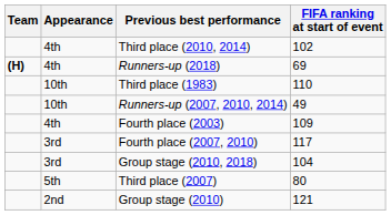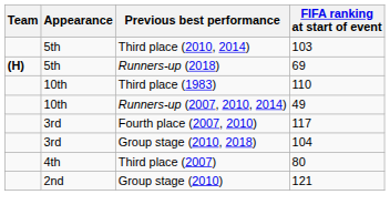 <table class="wikitable sortable" style="text-align: left;">
 <tr>
 <th>Team</th>
 <th data-sort-type="number">Appearance</th>
 <th>Previous best performance</th>
 <th><a href='#'>FIFA ranking</a><br>at start of event</th>
 </tr>
 <tr>
 <td></td>
-<td>4th</td>
+<td>5th</td>
 <td>Third place (<a href='#'>2010</a>, <a href='#'>2014</a>)</td>
-<td>102</td>
+<td>103</td>
 </tr>
 <tr>
 <td> <strong>(H)</strong></td>
-<td>4th</td>
+<td>5th</td>
 <td><em>Runners-up</em> (<a href='#'>2018</a>)</td>
 <td>69</td>
 </tr>
 <tr>
 <td></td>
 <td>10th</td>
 <td>Third place (<a href='#'>1983</a>)</td>
 <td>110</td>
 </tr>
 <tr>
 <td></td>
 <td>10th</td>
 <td><em>Runners-up</em> (<a href='#'>2007</a>, <a href='#'>2010</a>, <a href='#'>2014</a>)</td>
 <td>49</td>
 </tr>
 <tr>
 <td></td>
-<td>4th</td>
-<td>Fourth place (<a href='#'>2003</a>)</td>
-<td>109</td>
-</tr>
-<tr>
-<td></td>
 <td>3rd</td>
 <td>Fourth place (<a href='#'>2007</a>, <a href='#'>2010</a>)</td>
 <td>117</td>
 </tr>
 <tr>
 <td></td>
 <td>3rd</td>
 <td>Group stage (<a href='#'>2010</a>, <a href='#'>2018</a>)</td>
 <td>104</td>
 </tr>
 <tr>
 <td></td>
-<td>5th</td>
+<td>4th</td>
 <td>Third place (<a href='#'>2007</a>)</td>
 <td>80</td>
 </tr>
 <tr>
 <td></td>
 <td>2nd</td>
 <td>Group stage (<a href='#'>2010</a>)</td>
 <td>121</td>
 </tr>
 </table>
